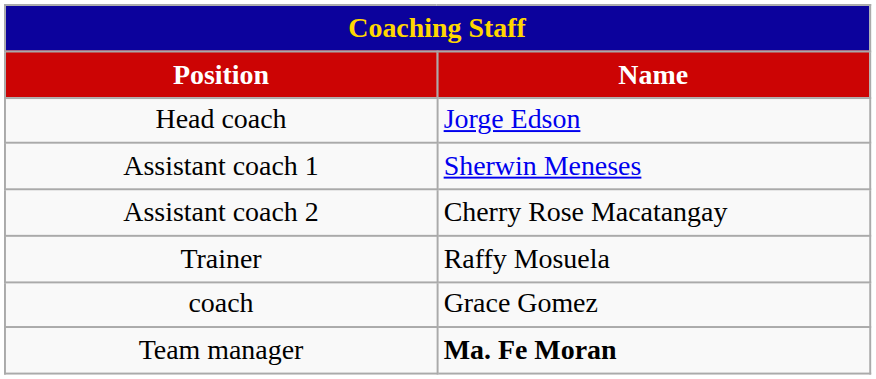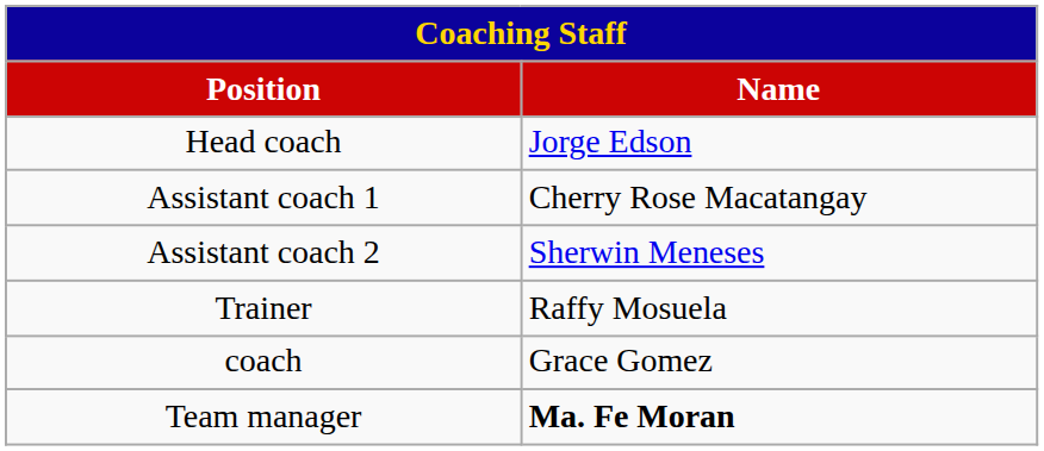 <table class="wikitable" style="font-size:90%; text-align:center;">
 <tr>
 <th colspan="5" style= "background:#0C029C; color:gold; text-align:center"><strong>Coaching Staff</strong></th>
 </tr>
 <tr>
 <th style="width:15em; background:#CC0404; color:white;">Position</th>
 <th style="width:15em; background:#CC0404; color:white;">Name</th>
 </tr>
 <tr>
 <td>Head coach</td>
 <td align="left"> <a href='#'>Jorge Edson</a></td>
 </tr>
 <tr>
 <td>Assistant coach 1</td>
-<td align="left"> <a href='#'>Sherwin Meneses</a></td>
+<td align="left"> Cherry Rose Macatangay</td>
 </tr>
 <tr>
 <td>Assistant coach 2</td>
-<td align="left"> Cherry Rose Macatangay</td>
+<td align="left"> <a href='#'>Sherwin Meneses</a></td>
 </tr>
 <tr>
 <td>Trainer</td>
 <td align="left"> Raffy Mosuela</td>
 </tr>
 <tr>
 <td> coach</td>
 <td align="left"> Grace Gomez</td>
 </tr>
 <tr>
 <td>Team manager</td>
 <td align="left"><strong> Ma. Fe Moran</strong></td>
 </tr>
 </table>
